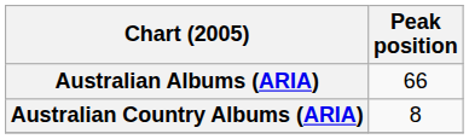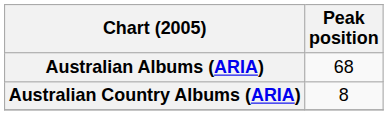 <table class="wikitable sortable plainrowheaders">
 <tr>
 <th scope="col">Chart (2005)</th>
 <th scope="col">Peak<br>position</th>
 </tr>
 <tr>
 <th scope="row">Australian Albums (<a href='#'>ARIA</a>)</th>
-<td align="center">66</td>
+<td align="center">68</td>
 </tr>
 <tr>
 <th scope="row">Australian Country Albums (<a href='#'>ARIA</a>)</th>
 <td align="center">8</td>
 </tr>
 <tr>
 </tr>
 </table>
